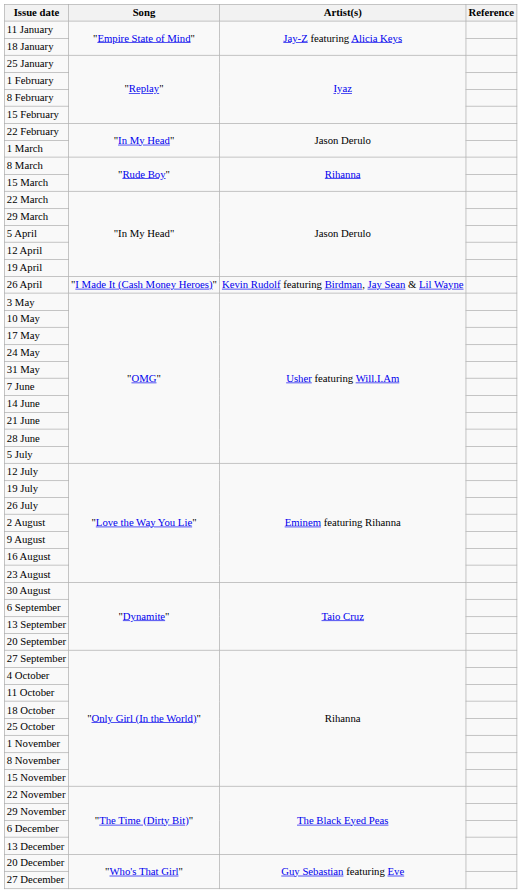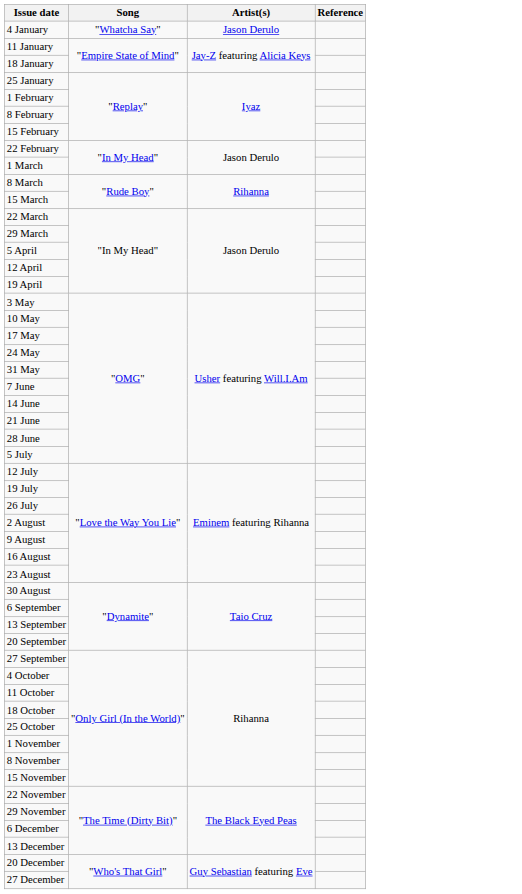 <table class="wikitable">
 <tr>
 <th>Issue date</th>
 <th>Song</th>
 <th>Artist(s)</th>
 <th>Reference</th>
+</tr>
+<tr>
+<td align="left">4 January</td>
+<td align="center">"<a href='#'>Whatcha Say</a>"</td>
+<td align="center"><a href='#'>Jason Derulo</a></td>
+<td align="center"></td>
 </tr>
 <tr>
 <td align="left">11 January</td>
 <td align="center" rowspan="2">"<a href='#'>Empire State of Mind</a>"</td>
 <td align="center" rowspan="2"><a href='#'>Jay-Z</a> featuring <a href='#'>Alicia Keys</a></td>
 <td align="center"></td>
 </tr>
 <tr>
 <td align="left">18 January</td>
 <td align="center"></td>
 </tr>
 <tr>
 <td align="left">25 January</td>
 <td align="center" rowspan="4">"<a href='#'>Replay</a>"</td>
 <td align="center" rowspan="4"><a href='#'>Iyaz</a></td>
 <td align="center"></td>
 </tr>
 <tr>
 <td align="left">1 February</td>
 <td align="center"></td>
 </tr>
 <tr>
 <td align="left">8 February</td>
 <td align="center"></td>
 </tr>
 <tr>
 <td align="left">15 February</td>
 <td align="center"></td>
 </tr>
 <tr>
 <td align="left">22 February</td>
 <td align="center" rowspan="2">"<a href='#'>In My Head</a>"</td>
 <td align="center" rowspan="2">Jason Derulo</td>
 <td align="center"></td>
 </tr>
 <tr>
 <td align="left">1 March</td>
 <td align="center"></td>
 </tr>
 <tr>
 <td align="left">8 March</td>
 <td align="center" rowspan="2">"<a href='#'>Rude Boy</a>"</td>
 <td align="center" rowspan="2"><a href='#'>Rihanna</a></td>
 <td align="center"></td>
 </tr>
 <tr>
 <td align="left">15 March</td>
 <td align="center"></td>
 </tr>
 <tr>
 <td align="left">22 March</td>
 <td align="center" rowspan="5">"In My Head"</td>
 <td align="center" rowspan="5">Jason Derulo</td>
 <td align="center"></td>
 </tr>
 <tr>
 <td align="left">29 March</td>
 <td align="center"></td>
 </tr>
 <tr>
 <td align="left">5 April</td>
 <td align="center"></td>
 </tr>
 <tr>
 <td align="left">12 April</td>
 <td align="center"></td>
 </tr>
 <tr>
 <td align="left">19 April</td>
-<td align="center"></td>
-</tr>
-<tr>
-<td align="left">26 April</td>
-<td align="center">"<a href='#'>I Made It (Cash Money Heroes)</a>"</td>
-<td align="center"><a href='#'>Kevin Rudolf</a> featuring <a href='#'>Birdman</a>, <a href='#'>Jay Sean</a> & <a href='#'>Lil Wayne</a></td>
 <td align="center"></td>
 </tr>
 <tr>
 <td align="left">3 May</td>
 <td align="center" rowspan="10">"<a href='#'>OMG</a>"</td>
 <td align="center" rowspan="10"><a href='#'>Usher</a> featuring <a href='#'>Will.I.Am</a></td>
 <td align="center"></td>
 </tr>
 <tr>
 <td align="left">10 May</td>
 <td align="center"></td>
 </tr>
 <tr>
 <td align="left">17 May</td>
 <td align="center"></td>
 </tr>
 <tr>
 <td align="left">24 May</td>
 <td align="center"></td>
 </tr>
 <tr>
 <td align="left">31 May</td>
 <td align="center"></td>
 </tr>
 <tr>
 <td align="left">7 June</td>
 <td align="center"></td>
 </tr>
 <tr>
 <td align="left">14 June</td>
 <td align="center"></td>
 </tr>
 <tr>
 <td align="left">21 June</td>
 <td align="center"></td>
 </tr>
 <tr>
 <td align="left">28 June</td>
 <td align="center"></td>
 </tr>
 <tr>
 <td align="left">5 July</td>
 <td align="center"></td>
 </tr>
 <tr>
 <td align="left">12 July</td>
 <td align="center" rowspan="7">"<a href='#'>Love the Way You Lie</a>"</td>
 <td align="center" rowspan="7"><a href='#'>Eminem</a> featuring Rihanna</td>
 <td align="center"></td>
 </tr>
 <tr>
 <td align="left">19 July</td>
 <td align="center"></td>
 </tr>
 <tr>
 <td align="left">26 July</td>
 <td align="center"></td>
 </tr>
 <tr>
 <td align="left">2 August</td>
 <td align="center"></td>
 </tr>
 <tr>
 <td align="left">9 August</td>
 <td align="center"></td>
 </tr>
 <tr>
 <td align="left">16 August</td>
 <td align="center"></td>
 </tr>
 <tr>
 <td align="left">23 August</td>
 <td align="center"></td>
 </tr>
 <tr>
 <td align="left">30 August</td>
 <td align="center" rowspan="4">"<a href='#'>Dynamite</a>"</td>
 <td align="center" rowspan="4"><a href='#'>Taio Cruz</a></td>
 <td align="center"></td>
 </tr>
 <tr>
 <td align="left">6 September</td>
 <td align="center"></td>
 </tr>
 <tr>
 <td align="left">13 September</td>
 <td align="center"></td>
 </tr>
 <tr>
 <td align="left">20 September</td>
 <td align="center"></td>
 </tr>
 <tr>
 <td align="left">27 September</td>
 <td align="center" rowspan="8">"<a href='#'>Only Girl (In the World)</a>"</td>
 <td align="center" rowspan="8">Rihanna</td>
 <td align="center"></td>
 </tr>
 <tr>
 <td align="left">4 October</td>
 <td align="center"></td>
 </tr>
 <tr>
 <td align="left">11 October</td>
 <td align="center"></td>
 </tr>
 <tr>
 <td align="left">18 October</td>
 <td align="center"></td>
 </tr>
 <tr>
 <td align="left">25 October</td>
 <td align="center"></td>
 </tr>
 <tr>
 <td align="left">1 November</td>
 <td align="center"></td>
 </tr>
 <tr>
 <td align="left">8 November</td>
 <td align="center"></td>
 </tr>
 <tr>
 <td align="left">15 November</td>
 <td align="center"></td>
 </tr>
 <tr>
 <td align="left">22 November</td>
 <td align="center" rowspan="4">"<a href='#'>The Time (Dirty Bit)</a>"</td>
 <td align="center" rowspan="4"><a href='#'>The Black Eyed Peas</a></td>
 <td align="center"></td>
 </tr>
 <tr>
 <td align="left">29 November</td>
 <td align="center"></td>
 </tr>
 <tr>
 <td align="left">6 December</td>
 <td align="center"></td>
 </tr>
 <tr>
 <td align="left">13 December</td>
 <td align="center"></td>
 </tr>
 <tr>
 <td align="left">20 December</td>
 <td align="center" rowspan="2">"<a href='#'>Who's That Girl</a>"</td>
 <td align="center" rowspan="2"><a href='#'>Guy Sebastian</a> featuring <a href='#'>Eve</a></td>
 <td align="center"></td>
 </tr>
 <tr>
 <td align="left">27 December</td>
 <td align="center"></td>
 </tr>
 </table>
